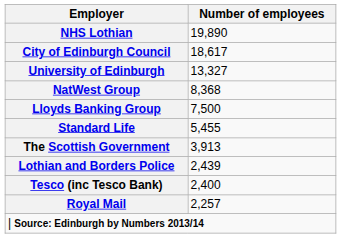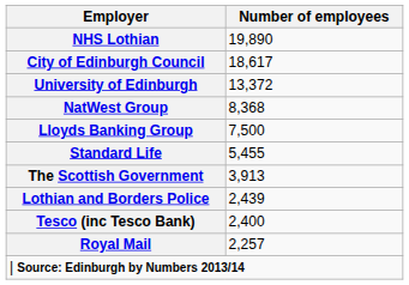 <table class="wikitable" style="width: 50%; margin: 0 auto 0 auto;">
 <tr>
 <th>Employer</th>
 <th>Number of employees</th>
 </tr>
 <tr>
 <th><a href='#'>NHS Lothian</a></th>
 <td>19,890</td>
 </tr>
 <tr>
 <th><a href='#'>City of Edinburgh Council</a></th>
 <td>18,617</td>
 </tr>
 <tr>
 <th><a href='#'>University of Edinburgh</a></th>
-<td>13,327</td>
+<td>13,372</td>
 </tr>
 <tr>
 <th><a href='#'>NatWest Group</a></th>
 <td>8,368</td>
 </tr>
 <tr>
 <th><a href='#'>Lloyds Banking Group</a></th>
 <td>7,500</td>
 </tr>
 <tr>
 <th><a href='#'>Standard Life</a></th>
 <td>5,455</td>
 </tr>
 <tr>
 <th>The <a href='#'>Scottish Government</a></th>
 <td>3,913</td>
 </tr>
 <tr>
 <th><a href='#'>Lothian and Borders Police</a></th>
 <td>2,439</td>
 </tr>
 <tr>
 <th><a href='#'>Tesco</a> (inc Tesco Bank)</th>
 <td>2,400</td>
 </tr>
 <tr>
 <th><a href='#'>Royal Mail</a></th>
 <td>2,257</td>
 </tr>
 <tr>
 <td colspan="8" style="text-align: left;">| <small><strong>Source: Edinburgh by Numbers 2013/14</strong></small></td>
 </tr>
 </table>
